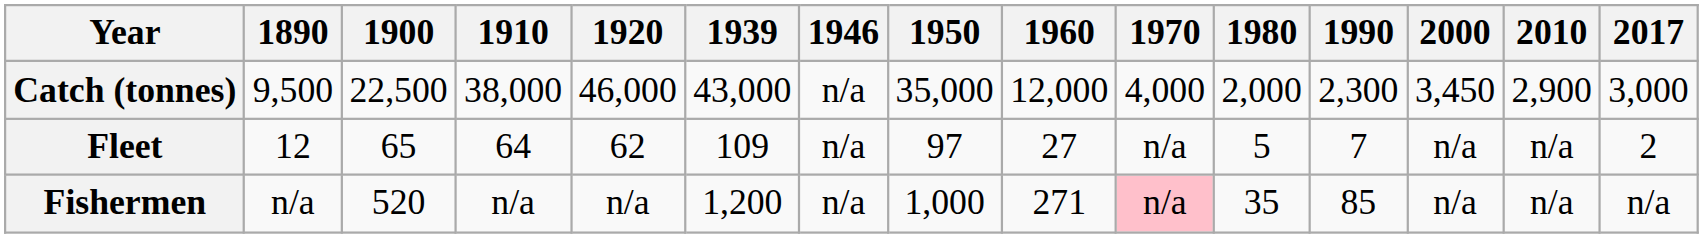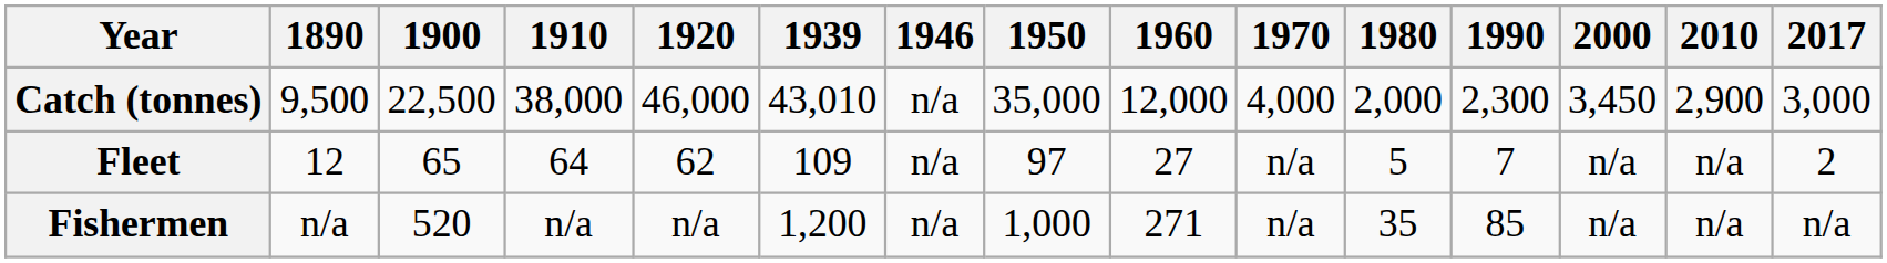 <table class="wikitable" style="border:0; text-align:center;">
 <tr>
 <th scope=row>Year</th>
 <th scope=col>1890</th>
 <th scope=col>1900</th>
 <th scope=col>1910</th>
 <th scope=col>1920</th>
 <th scope=col>1939</th>
 <th scope=col>1946</th>
 <th scope=col>1950</th>
 <th scope=col>1960</th>
 <th scope=col>1970</th>
 <th scope=col>1980</th>
 <th scope=col>1990</th>
 <th scope=col>2000</th>
 <th scope=col>2010</th>
 <th scope=col>2017</th>
 </tr>
 <tr>
 <th scope=row>Catch (tonnes)</th>
 <td>9,500</td>
 <td>22,500</td>
 <td>38,000</td>
 <td>46,000</td>
-<td>43,000</td>
+<td>43,010</td>
 <td>n/a</td>
 <td>35,000</td>
 <td>12,000</td>
 <td>4,000</td>
 <td>2,000</td>
 <td>2,300</td>
 <td>3,450</td>
 <td>2,900</td>
 <td>3,000</td>
 </tr>
 <tr>
 <th scope=row>Fleet</th>
 <td>12</td>
 <td>65</td>
 <td>64</td>
 <td>62</td>
 <td>109</td>
 <td>n/a</td>
 <td>97</td>
 <td>27</td>
 <td>n/a</td>
 <td>5</td>
 <td>7</td>
 <td>n/a</td>
 <td>n/a</td>
 <td>2</td>
 </tr>
 <tr>
 <th scope=row>Fishermen</th>
 <td>n/a</td>
 <td>520</td>
 <td>n/a</td>
 <td>n/a</td>
 <td>1,200</td>
 <td>n/a</td>
 <td>1,000</td>
 <td>271</td>
-<td style="background: pink;">n/a</td>
+<td>n/a</td>
 <td>35</td>
 <td>85</td>
 <td>n/a</td>
 <td>n/a</td>
 <td>n/a</td>
 </tr>
 </table>
